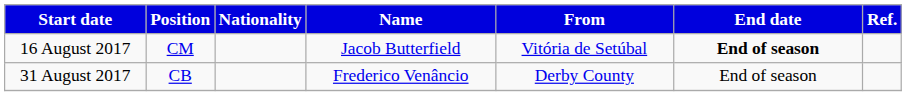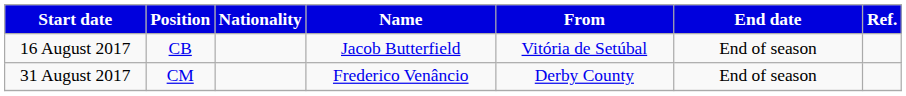 <table class="wikitable"  style="text-align:center; font-size:90%; ">
 <tr>
 <th style="background:#00d; color:#fff; width:110px;">Start date</th>
 <th style="background:#00d; color:#fff; width:50px;">Position</th>
 <th style="background:#00d; color:#fff; width:50px;">Nationality</th>
 <th style="background:#00d; color:#fff; width:150px;">Name</th>
 <th style="background:#00d; color:#fff; width:140px;">From</th>
 <th style="background:#00d; color:#fff; width:150px;">End date</th>
 <th style="background:#00d; color:#fff; width:25px;">Ref.</th>
 </tr>
 <tr>
 <td>16 August 2017</td>
-<td><a href='#'>CM</a></td>
+<td><a href='#'>CB</a></td>
 <td></td>
 <td><a href='#'>Jacob Butterfield</a></td>
 <td> <a href='#'>Vitória de Setúbal</a></td>
-<td><strong>End of season</strong></td>
+<td>End of season</td>
 <td></td>
 </tr>
 <tr>
 <td>31 August 2017</td>
-<td><a href='#'>CB</a></td>
+<td><a href='#'>CM</a></td>
 <td></td>
 <td><a href='#'>Frederico Venâncio</a></td>
 <td> <a href='#'>Derby County</a></td>
 <td>End of season</td>
 <td></td>
 </tr>
 <tr>
 </tr>
 </table>
